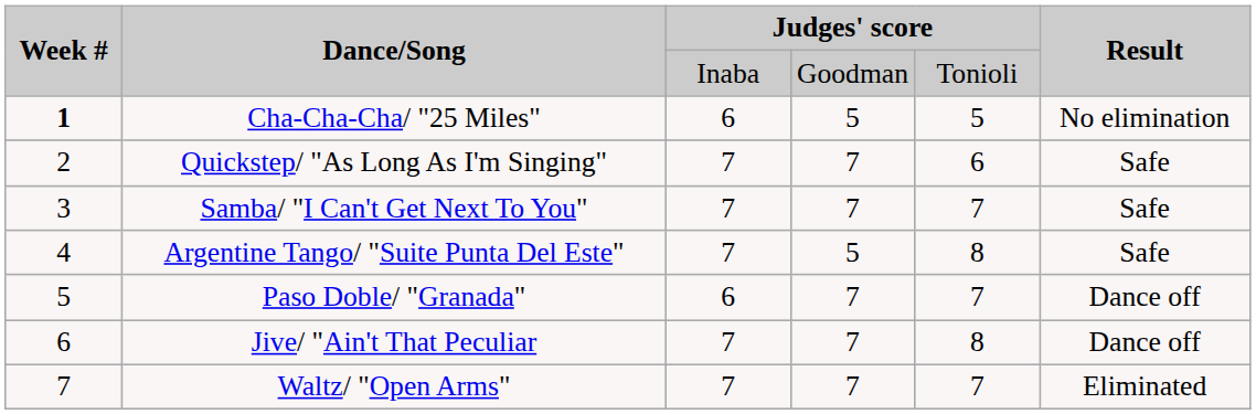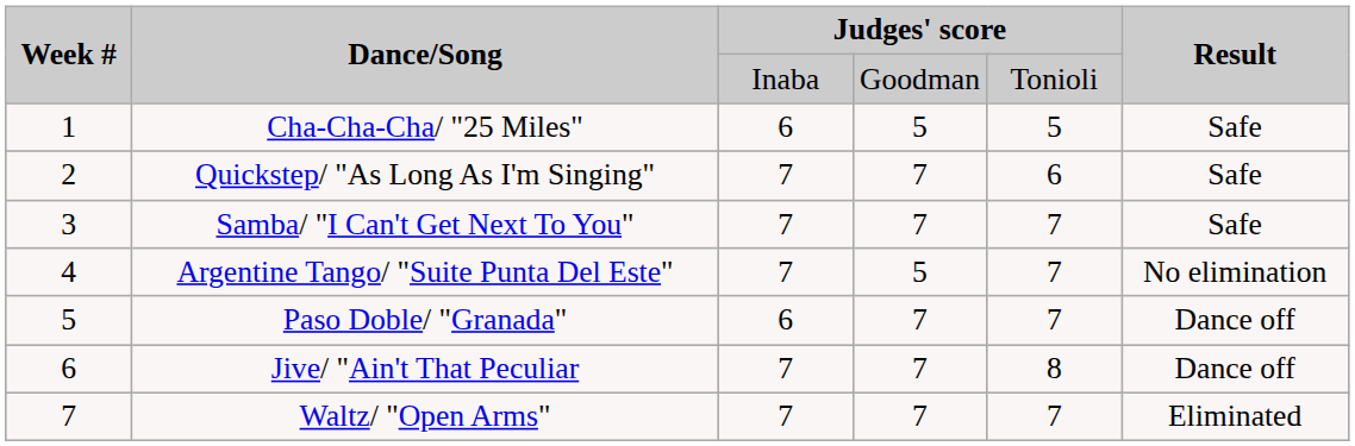 <table class="wikitable" border="1" style="float:left;">
 <tr>
 <td rowspan="2" bgcolor="#CCCCCC" align="Center"><strong>Week #</strong></td>
 <td rowspan="2" bgcolor="#CCCCCC" align="Center"><strong>Dance/Song</strong></td>
 <td colspan="3" bgcolor="#CCCCCC" align="Center"><strong>Judges' score</strong></td>
 <td rowspan="2" bgcolor="#CCCCCC" align="Center"><strong>Result</strong></td>
 </tr>
 <tr>
 <td bgcolor="#CCCCCC" width="10%" align="center">Inaba</td>
 <td bgcolor="#CCCCCC" width="10%" align="center">Goodman</td>
 <td bgcolor="#CCCCCC" width="10%" align="center">Tonioli</td>
 </tr>
 <tr>
-<td align="center" bgcolor="#FAF6F6"><strong>1</strong></td>
+<td align="center" bgcolor="#FAF6F6">1</td>
 <td align="center" bgcolor="#FAF6F6"><a href='#'>Cha-Cha-Cha</a>/ "25 Miles"</td>
 <td align="center" bgcolor="#FAF6F6">6</td>
 <td align="center" bgcolor="#FAF6F6">5</td>
 <td align="center" bgcolor="#FAF6F6">5</td>
-<td align="center" bgcolor="#FAF6F6">No elimination</td>
+<td align="center" bgcolor="#FAF6F6">Safe</td>
 </tr>
 <tr>
 <td align="center" bgcolor="#FAF6F6">2</td>
 <td align="center" bgcolor="#FAF6F6"><a href='#'>Quickstep</a>/ "As Long As I'm Singing"</td>
 <td align="center" bgcolor="#FAF6F6">7</td>
 <td align="center" bgcolor="#FAF6F6">7</td>
 <td align="center" bgcolor="#FAF6F6">6</td>
 <td align="center" bgcolor="#FAF6F6">Safe</td>
 </tr>
 <tr>
 <td align="center" bgcolor="#FAF6F6">3</td>
 <td align="center" bgcolor="#FAF6F6"><a href='#'>Samba</a>/ "<a href='#'>I Can't Get Next To You</a>"</td>
 <td align="center" bgcolor="#FAF6F6">7</td>
 <td align="center" bgcolor="#FAF6F6">7</td>
 <td align="center" bgcolor="#FAF6F6">7</td>
 <td align="center" bgcolor="#FAF6F6">Safe</td>
 </tr>
 <tr>
 <td align="center" bgcolor="#FAF6F6">4</td>
 <td align="center" bgcolor="#FAF6F6"><a href='#'>Argentine Tango</a>/ "<a href='#'>Suite Punta Del Este</a>"</td>
 <td align="center" bgcolor="#FAF6F6">7</td>
 <td align="center" bgcolor="#FAF6F6">5</td>
-<td align="center" bgcolor="#FAF6F6">8</td>
-<td align="center" bgcolor="#FAF6F6">Safe</td>
+<td align="center" bgcolor="#FAF6F6">7</td>
+<td align="center" bgcolor="#FAF6F6">No elimination</td>
 </tr>
 <tr>
 <td align="center" bgcolor="#FAF6F6">5</td>
 <td align="center" bgcolor="#FAF6F6"><a href='#'>Paso Doble</a>/ "<a href='#'>Granada</a>"</td>
 <td align="center" bgcolor="#FAF6F6">6</td>
 <td align="center" bgcolor="#FAF6F6">7</td>
 <td align="center" bgcolor="#FAF6F6">7</td>
 <td align="center" bgcolor="#FAF6F6">Dance off</td>
 </tr>
 <tr>
 <td align="center" bgcolor="#FAF6F6">6</td>
 <td align="center" bgcolor="#FAF6F6"><a href='#'>Jive</a>/ "<a href='#'>Ain't That Peculiar</a></td>
 <td align="center" bgcolor="#FAF6F6">7</td>
 <td align="center" bgcolor="#FAF6F6">7</td>
 <td align="center" bgcolor="#FAF6F6">8</td>
 <td align="center" bgcolor="#FAF6F6">Dance off</td>
 </tr>
 <tr>
 <td align="center" bgcolor="#FAF6F6">7</td>
 <td align="center" bgcolor="#FAF6F6"><a href='#'>Waltz</a>/ "<a href='#'>Open Arms</a>"</td>
 <td align="center" bgcolor="#FAF6F6">7</td>
 <td align="center" bgcolor="#FAF6F6">7</td>
 <td align="center" bgcolor="#FAF6F6">7</td>
 <td align="center" bgcolor="#FAF6F6">Eliminated</td>
 </tr>
 </table>
